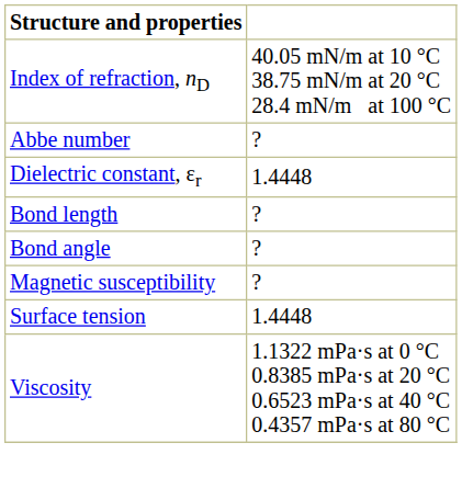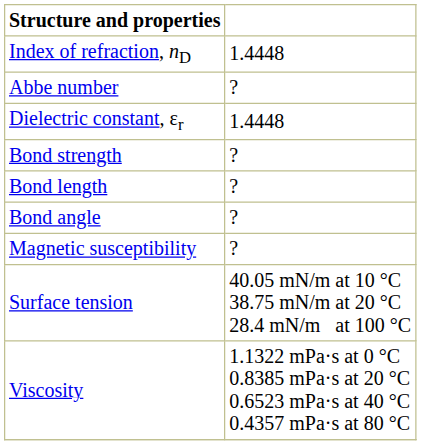 <table border="1" cellspacing="0" cellpadding="3" style="margin: 0 0 0 0.5em; background: #FFFFFF; border-collapse: collapse; border-color: #C0C090;">
 <tr>
 <th>Structure and properties</th>
 </tr>
 <tr>
 <td><a href='#'>Index of refraction</a>, <em>n</em><sub>D</sub></td>
-<td>40.05 mN/m at 10 °C<br>38.75 mN/m at 20 °C<br>28.4 mN/m   at 100 °C</td>
+<td>1.4448 </td>
 </tr>
 <tr>
 <td><a href='#'>Abbe number</a></td>
 <td>? </td>
 </tr>
 <tr>
 <td><a href='#'>Dielectric constant</a>, ε<sub>r</sub></td>
 <td>1.4448 </td>
+</tr>
+<tr>
+<td><a href='#'>Bond strength</a></td>
+<td>? </td>
 </tr>
 <tr>
 <td><a href='#'>Bond length</a></td>
 <td>? </td>
 </tr>
 <tr>
 <td><a href='#'>Bond angle</a></td>
 <td>? </td>
 </tr>
 <tr>
 <td><a href='#'>Magnetic susceptibility</a></td>
 <td>? </td>
 </tr>
 <tr>
 <td><a href='#'>Surface tension</a></td>
-<td>1.4448 </td>
+<td>40.05 mN/m at 10 °C<br>38.75 mN/m at 20 °C<br>28.4 mN/m   at 100 °C</td>
 </tr>
 <tr>
 <td><a href='#'>Viscosity</a></td>
 <td>1.1322 mPa·s at 0 °C<br>0.8385 mPa·s at 20 °C<br>0.6523 mPa·s at 40 °C<br>0.4357 mPa·s at 80 °C</td>
 </tr>
 <tr>
 </tr>
 </table>
